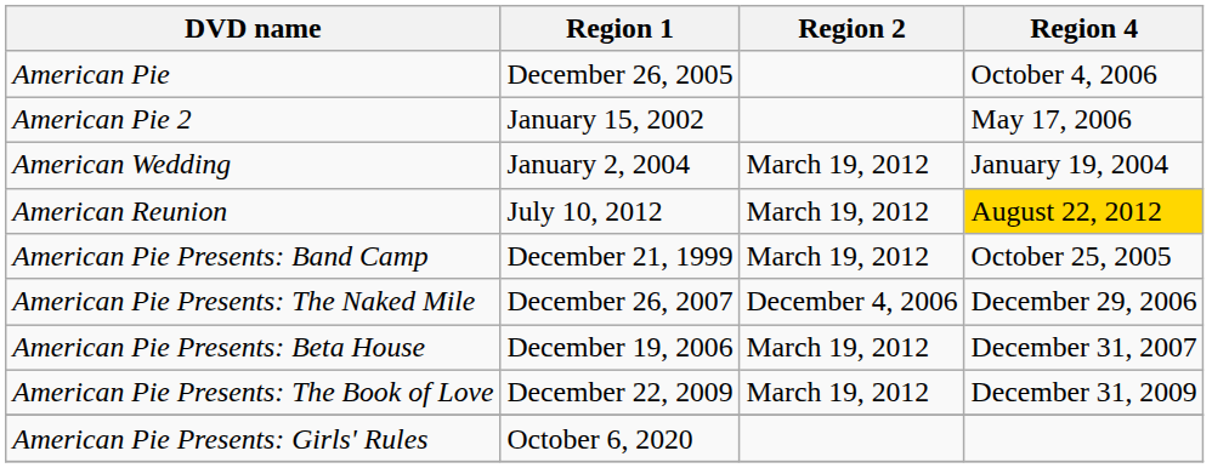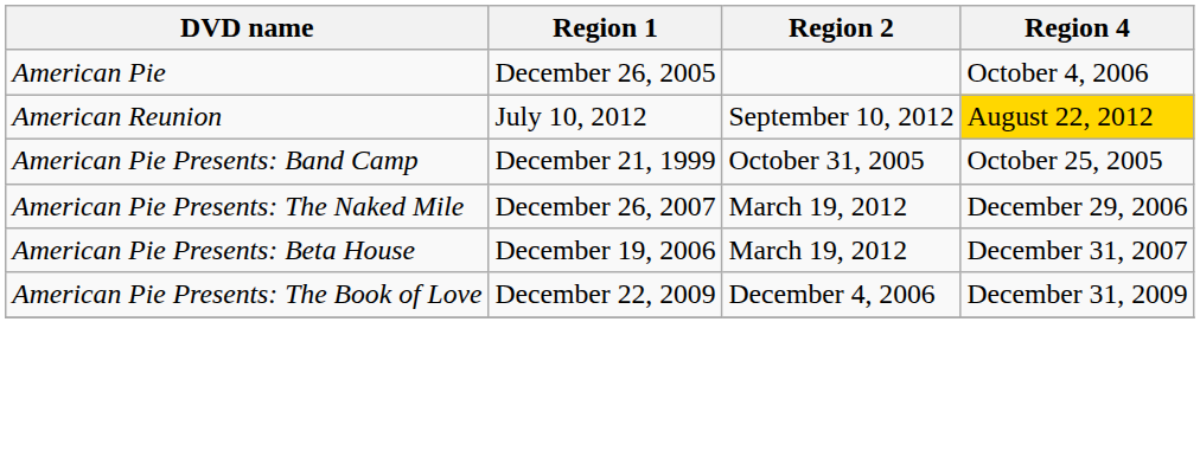 <table class="wikitable sortable">
 <tr>
 <th>DVD name</th>
 <th>Region 1</th>
 <th>Region 2</th>
 <th>Region 4</th>
 </tr>
 <tr>
 <td><em>American Pie</em></td>
 <td>December 26, 2005</td>
 <td></td>
 <td>October 4, 2006</td>
 </tr>
 <tr>
-<td><em>American Pie 2</em></td>
-<td>January 15, 2002</td>
-<td></td>
-<td>May 17, 2006</td>
-</tr>
-<tr>
-<td><em>American Wedding</em></td>
-<td>January 2, 2004</td>
-<td>March 19, 2012</td>
-<td>January 19, 2004</td>
-</tr>
-<tr>
 <td><em>American Reunion</em></td>
 <td>July 10, 2012</td>
-<td>March 19, 2012</td>
+<td>September 10, 2012</td>
 <td style="background: gold;">August 22, 2012</td>
 </tr>
 <tr>
 <td><em>American Pie Presents: Band Camp</em></td>
 <td>December 21, 1999</td>
-<td>March 19, 2012</td>
+<td>October 31, 2005</td>
 <td>October 25, 2005</td>
 </tr>
 <tr>
 <td><em>American Pie Presents: The Naked Mile</em></td>
 <td>December 26, 2007</td>
-<td>December 4, 2006</td>
+<td>March 19, 2012</td>
 <td>December 29, 2006</td>
 </tr>
 <tr>
 <td><em>American Pie Presents: Beta House</em></td>
 <td>December 19, 2006</td>
 <td>March 19, 2012</td>
 <td>December 31, 2007</td>
 </tr>
 <tr>
 <td><em>American Pie Presents: The Book of Love</em></td>
 <td>December 22, 2009</td>
-<td>March 19, 2012</td>
+<td>December 4, 2006</td>
 <td>December 31, 2009</td>
 </tr>
 <tr>
 </tr>
 <tr>
-<td><em>American Pie Presents: Girls' Rules</em></td>
-<td>October 6, 2020</td>
-<td></td>
-<td></td>
-</tr>
-<tr>
 </tr>
 </table>
